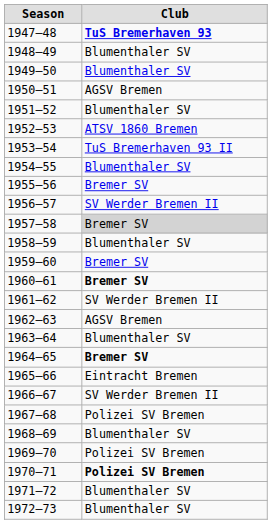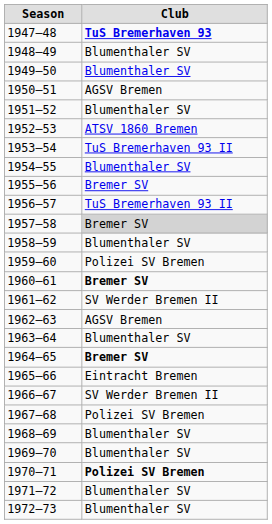 <table class="wikitable">
 <tr align="center" bgcolor="#dfdfdf">
 <td width="80"><strong>Season</strong></td>
 <td width="200"><strong>Club</strong></td>
 </tr>
 <tr>
 <td>1947–48</td>
 <td><strong><a href='#'>TuS Bremerhaven 93</a></strong></td>
 </tr>
 <tr>
 <td>1948–49</td>
 <td>Blumenthaler SV</td>
 </tr>
 <tr>
 <td>1949–50</td>
 <td><a href='#'>Blumenthaler SV</a></td>
 </tr>
 <tr>
 <td>1950–51</td>
 <td>AGSV Bremen</td>
 </tr>
 <tr>
 <td>1951–52</td>
 <td>Blumenthaler SV</td>
 </tr>
 <tr>
 <td>1952–53</td>
 <td><a href='#'>ATSV 1860 Bremen</a></td>
 </tr>
 <tr>
 <td>1953–54</td>
 <td><a href='#'>TuS Bremerhaven 93 II</a></td>
 </tr>
 <tr>
 <td>1954–55</td>
 <td><a href='#'>Blumenthaler SV</a></td>
 </tr>
 <tr>
 <td>1955–56</td>
 <td><a href='#'>Bremer SV</a></td>
 </tr>
 <tr>
 <td>1956–57</td>
-<td><a href='#'>SV Werder Bremen II</a></td>
+<td><a href='#'>TuS Bremerhaven 93 II</a></td>
 </tr>
 <tr>
 <td>1957–58</td>
 <td style="background: lightgrey;">Bremer SV</td>
 </tr>
 <tr>
 <td>1958–59</td>
 <td>Blumenthaler SV</td>
 </tr>
 <tr>
 <td>1959–60</td>
-<td><a href='#'>Bremer SV</a></td>
+<td>Polizei SV Bremen</td>
 </tr>
 <tr>
 <td>1960–61</td>
 <td><strong>Bremer SV</strong></td>
 </tr>
 <tr>
 <td>1961–62</td>
 <td>SV Werder Bremen II</td>
 </tr>
 <tr>
 <td>1962–63</td>
 <td>AGSV Bremen</td>
 </tr>
 <tr>
 <td>1963–64</td>
 <td>Blumenthaler SV</td>
 </tr>
 <tr>
 <td>1964–65</td>
 <td><strong>Bremer SV</strong></td>
 </tr>
 <tr>
 <td>1965–66</td>
 <td>Eintracht Bremen</td>
 </tr>
 <tr>
 <td>1966–67</td>
 <td>SV Werder Bremen II</td>
 </tr>
 <tr>
 <td>1967–68</td>
 <td>Polizei SV Bremen</td>
 </tr>
 <tr>
 <td>1968–69</td>
 <td>Blumenthaler SV</td>
 </tr>
 <tr>
 <td>1969–70</td>
-<td>Polizei SV Bremen</td>
+<td>Blumenthaler SV</td>
 </tr>
 <tr>
 <td>1970–71</td>
 <td><strong>Polizei SV Bremen</strong></td>
 </tr>
 <tr>
 <td>1971–72</td>
 <td>Blumenthaler SV</td>
 </tr>
 <tr>
 <td>1972–73</td>
 <td>Blumenthaler SV</td>
 </tr>
 </table>
